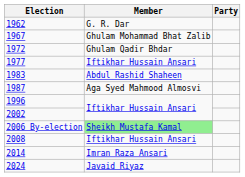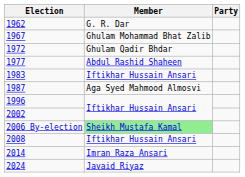 <table class="wikitable sortable">
 <tr>
 <th>Election</th>
 <th>Member</th>
 <th colspan=2>Party</th>
 </tr>
 <tr>
 <td><a href='#'>1962</a></td>
 <td>G. R. Dar</td>
 <td></td>
 </tr>
 <tr>
 <td><a href='#'>1967</a></td>
 <td>Ghulam Mohammad Bhat Zalib</td>
 </tr>
 <tr>
 <td><a href='#'>1972</a></td>
 <td>Ghulam Qadir Bhdar</td>
 <td></td>
 </tr>
 <tr>
 <td><a href='#'>1977</a></td>
-<td><a href='#'>Iftikhar Hussain Ansari</a></td>
+<td><a href='#'>Abdul Rashid Shaheen</a></td>
 <td></td>
 </tr>
 <tr>
 <td><a href='#'>1983</a></td>
-<td><a href='#'>Abdul Rashid Shaheen</a></td>
+<td><a href='#'>Iftikhar Hussain Ansari</a></td>
 <td></td>
 </tr>
 <tr>
 <td><a href='#'>1987</a></td>
 <td>Aga Syed Mahmood Almosvi</td>
 <td></td>
 </tr>
 <tr>
 <td><a href='#'>1996</a></td>
 <td rowspan=2><a href='#'>Iftikhar Hussain Ansari</a></td>
 <td></td>
 </tr>
 <tr>
 <td><a href='#'>2002</a></td>
 <td></td>
 </tr>
 <tr>
 <td><a href='#'>2006 By-election</a></td>
 <td style="background: lightgreen;"><a href='#'>Sheikh Mustafa Kamal</a></td>
 <td></td>
 </tr>
 <tr>
 <td><a href='#'>2008</a></td>
 <td><a href='#'>Iftikhar Hussain Ansari</a></td>
 <td></td>
 </tr>
 <tr>
 <td><a href='#'>2014</a></td>
 <td><a href='#'>Imran Raza Ansari</a></td>
 </tr>
 <tr>
 <td><a href='#'>2024</a></td>
 <td><a href='#'>Javaid Riyaz</a></td>
 <td></td>
 </tr>
 </table>
